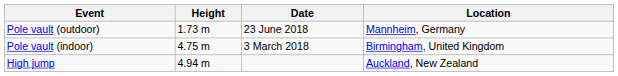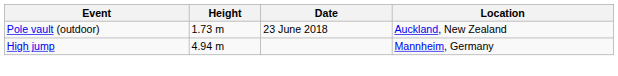 <table class="wikitable" style="font-size:95%;" width="55%">
 <tr>
 <th>Event</th>
 <th>Height</th>
 <th>Date</th>
 <th>Location</th>
 </tr>
 <tr>
 <td><a href='#'>Pole vault</a> (outdoor)</td>
 <td>1.73 m</td>
 <td>23 June 2018</td>
-<td><a href='#'>Mannheim</a>, Germany</td>
-</tr>
-<tr>
-<td><a href='#'>Pole vault</a> (indoor)</td>
-<td>4.75 m </td>
-<td>3 March 2018</td>
-<td><a href='#'>Birmingham</a>, United Kingdom</td>
+<td><a href='#'>Auckland</a>, New Zealand</td>
 </tr>
 <tr>
 <td><a href='#'>High jump</a></td>
 <td>4.94 m </td>
 <td></td>
-<td><a href='#'>Auckland</a>, New Zealand</td>
+<td><a href='#'>Mannheim</a>, Germany</td>
 </tr>
 </table>
